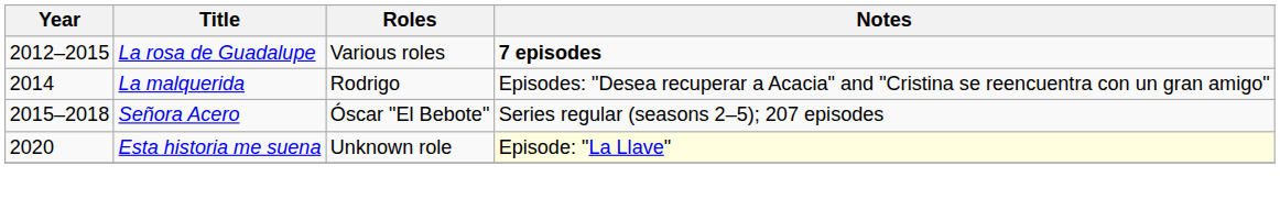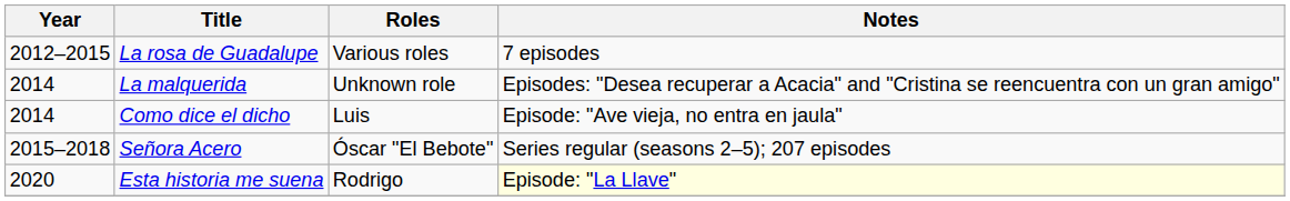 <table class="wikitable sortable">
 <tr>
 <th>Year</th>
 <th>Title</th>
 <th>Roles</th>
 <th>Notes</th>
 </tr>
 <tr>
 <td>2012–2015</td>
 <td><em><a href='#'>La rosa de Guadalupe</a></em></td>
 <td>Various roles</td>
-<td><strong>7 episodes</strong></td>
+<td>7 episodes</td>
 </tr>
 <tr>
 <td>2014</td>
 <td><em><a href='#'>La malquerida</a></em></td>
-<td>Rodrigo</td>
+<td>Unknown role</td>
 <td>Episodes: "Desea recuperar a Acacia" and "Cristina se reencuentra con un gran amigo"</td>
+</tr>
+<tr>
+<td>2014</td>
+<td><em><a href='#'>Como dice el dicho</a></em></td>
+<td>Luis</td>
+<td>Episode: "Ave vieja, no entra en jaula"</td>
 </tr>
 <tr>
 <td>2015–2018</td>
 <td><em><a href='#'>Señora Acero</a></em></td>
 <td>Óscar "El Bebote"</td>
 <td>Series regular (seasons 2–5); 207 episodes</td>
 </tr>
 <tr>
 <td>2020</td>
 <td><em><a href='#'>Esta historia me suena</a></em></td>
-<td>Unknown role</td>
+<td>Rodrigo</td>
 <td style="background: lightyellow;">Episode: "<a href='#'>La Llave</a>"</td>
 </tr>
 <tr>
 </tr>
 </table>
